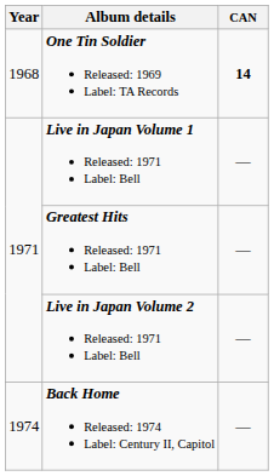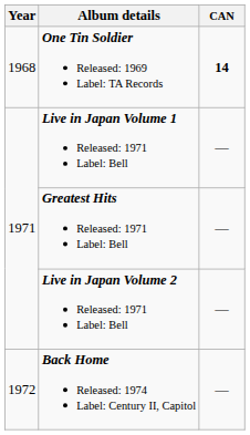 <table class="wikitable">
 <tr>
 <th>Year</th>
 <th>Album details</th>
 <th style="width:45px;"><small>CAN</small></th>
 </tr>
 <tr>
 <td>1968</td>
 <td><strong><em>One Tin Soldier</em></strong><br><ul><li><small>Released: 1969</small></li><li><small>Label: TA Records</small></li></ul></td>
 <td style="text-align:center;"><strong>14</strong></td>
 </tr>
 <tr>
 <td rowspan="3">1971</td>
 <td><strong><em>Live in Japan Volume 1</em></strong><br><ul><li><small>Released: 1971</small></li><li><small>Label: Bell</small></li></ul></td>
 <td style="text-align:center;">—</td>
 </tr>
 <tr>
 <td><strong><em>Greatest Hits</em></strong><br><ul><li><small>Released: 1971</small></li><li><small>Label: Bell</small></li></ul></td>
 <td style="text-align:center;">—</td>
 </tr>
 <tr>
 <td><strong><em>Live in Japan Volume 2</em></strong><br><ul><li><small>Released: 1971</small></li><li><small>Label: Bell</small></li></ul></td>
 <td style="text-align:center;">—</td>
 </tr>
 <tr>
-<td>1974</td>
+<td>1972</td>
 <td><strong><em>Back Home</em></strong><br><ul><li><small>Released: 1974</small></li><li><small>Label: Century II, Capitol</small></li></ul></td>
 <td style="text-align:center;">—</td>
 </tr>
 </table>
